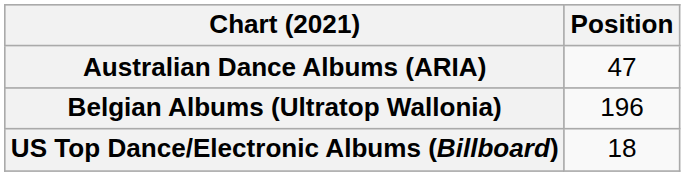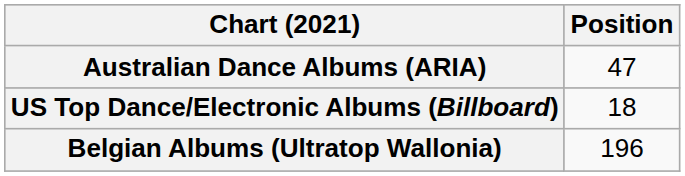 <table class="wikitable sortable plainrowheaders" style="text-align:center;">
 <tr>
 <th>Chart (2021)</th>
 <th>Position</th>
 </tr>
 <tr>
 <th scope="row">Australian Dance Albums (ARIA)</th>
 <td>47</td>
 </tr>
 <tr>
+<th scope="row">US Top Dance/Electronic Albums (<em>Billboard</em>)</th>
+<td>18</td>
+</tr>
+<tr>
 <th scope="row">Belgian Albums (Ultratop Wallonia)</th>
 <td>196</td>
 </tr>
-<tr>
-<th scope="row">US Top Dance/Electronic Albums (<em>Billboard</em>)</th>
-<td>18</td>
-</tr>
 </table>
